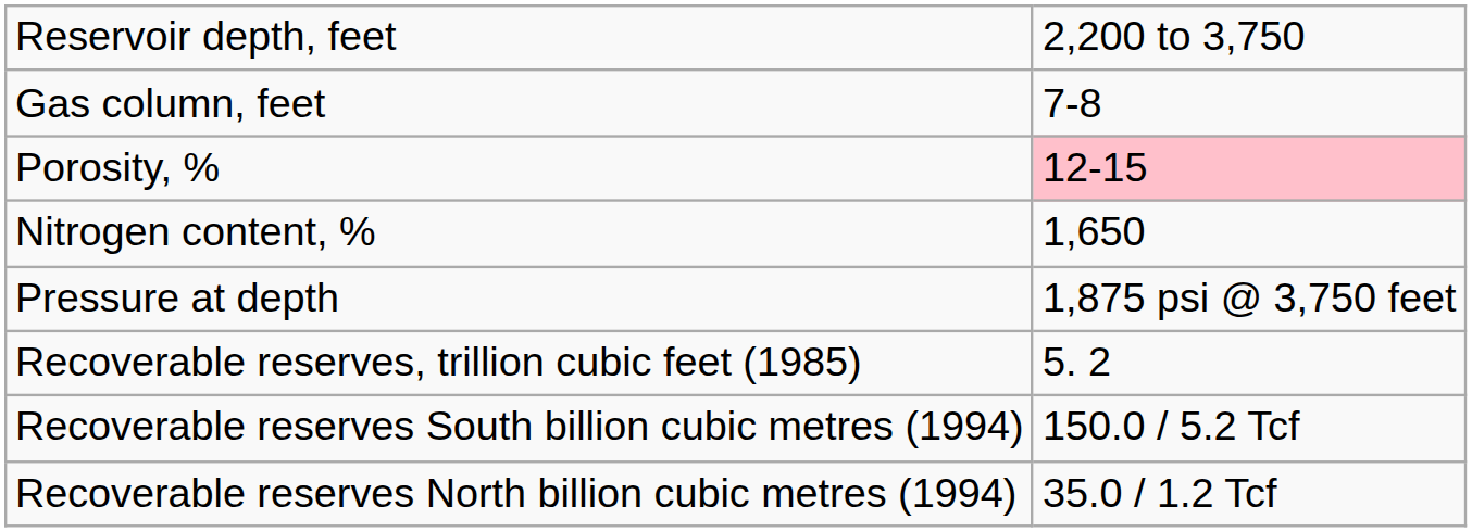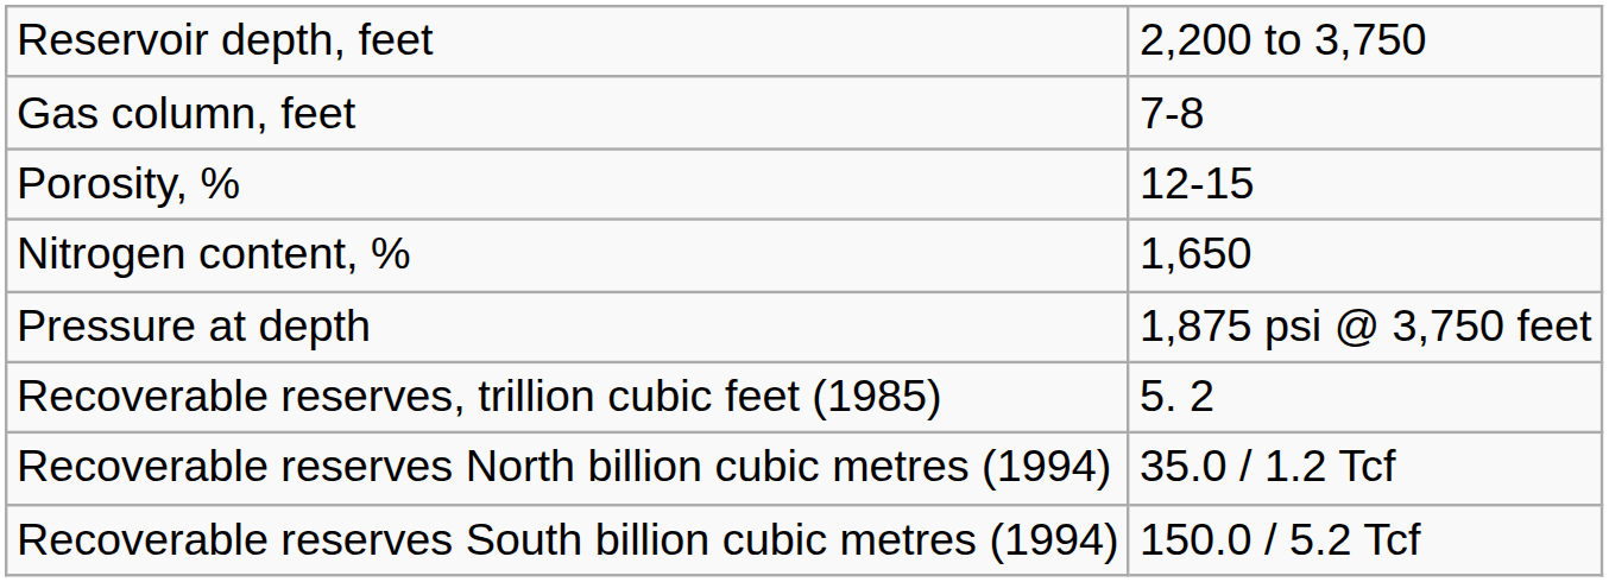 <table class="wikitable">
 <tr>
 <td>Reservoir depth, feet</td>
 <td>2,200 to 3,750</td>
 </tr>
 <tr>
 <td>Gas column, feet</td>
 <td>7-8</td>
 </tr>
 <tr>
 <td>Porosity, %</td>
-<td style="background: pink;">12-15</td>
+<td>12-15</td>
 </tr>
 <tr>
 <td>Nitrogen content, %</td>
 <td>1,650</td>
 </tr>
 <tr>
 <td>Pressure at depth</td>
 <td>1,875 psi @ 3,750 feet</td>
 </tr>
 <tr>
 <td>Recoverable reserves, trillion  cubic feet (1985)</td>
 <td>5. 2</td>
 </tr>
 <tr>
+<td>Recoverable reserves North billion  cubic metres (1994)</td>
+<td>35.0 / 1.2 Tcf</td>
+</tr>
+<tr>
 <td>Recoverable reserves South billion  cubic metres (1994)</td>
 <td>150.0 / 5.2 Tcf</td>
 </tr>
-<tr>
-<td>Recoverable reserves North billion  cubic metres (1994)</td>
-<td>35.0 / 1.2 Tcf</td>
-</tr>
 </table>
